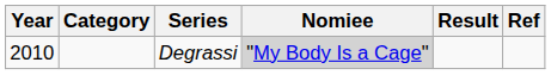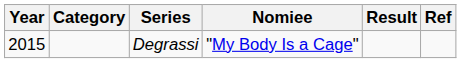 <table class="wikitable">
 <tr>
 <th>Year</th>
 <th>Category</th>
 <th>Series</th>
 <th>Nomiee</th>
 <th>Result</th>
 <th>Ref</th>
 </tr>
 <tr>
-<td>2010</td>
+<td>2015</td>
 <td></td>
 <td><em>Degrassi</em></td>
-<td style="background: lightgrey;">"<a href='#'>My Body Is a Cage</a>"</td>
+<td>"<a href='#'>My Body Is a Cage</a>"</td>
 <td></td>
 <td></td>
 </tr>
 </table>
